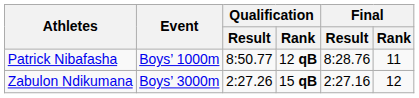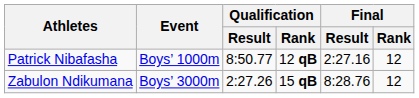 <table class="wikitable" border="1" style="font-size:90%">
 <tr>
 <th rowspan=2>Athletes</th>
 <th rowspan=2>Event</th>
 <th colspan=2>Qualification</th>
 <th colspan=2>Final</th>
 </tr>
 <tr>
 <th>Result</th>
 <th>Rank</th>
 <th>Result</th>
 <th>Rank</th>
 </tr>
 <tr>
 <td><a href='#'>Patrick Nibafasha</a></td>
 <td><a href='#'>Boys’ 1000m</a></td>
 <td align=center>8:50.77</td>
 <td align=center>12 <strong>qB</strong></td>
-<td align=center>8:28.76</td>
-<td align=center>11</td>
+<td align=center>2:27.16</td>
+<td align=center>12</td>
 </tr>
 <tr>
 <td><a href='#'>Zabulon Ndikumana</a></td>
 <td><a href='#'>Boys’ 3000m</a></td>
 <td align=center>2:27.26</td>
 <td align=center>15 <strong>qB</strong></td>
-<td align=center>2:27.16</td>
+<td align=center>8:28.76</td>
 <td align=center>12</td>
 </tr>
 </table>
